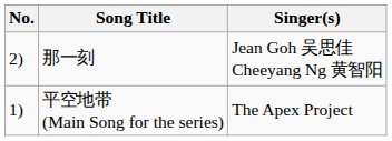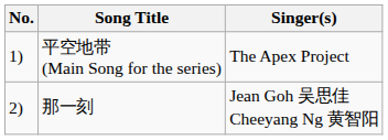 <table class="wikitable">
 <tr>
 <th>No.</th>
 <th>Song Title</th>
 <th>Singer(s)</th>
 </tr>
 <tr>
+<td>1)</td>
+<td>平空地带 <br> (Main Song for the series)</td>
+<td>The Apex Project</td>
+</tr>
+<tr>
 <td>2)</td>
 <td>那一刻</td>
 <td>Jean Goh 吴思佳 <br> Cheeyang Ng 黄智阳</td>
 </tr>
-<tr>
-<td>1)</td>
-<td>平空地带 <br> (Main Song for the series)</td>
-<td>The Apex Project</td>
-</tr>
 </table>
